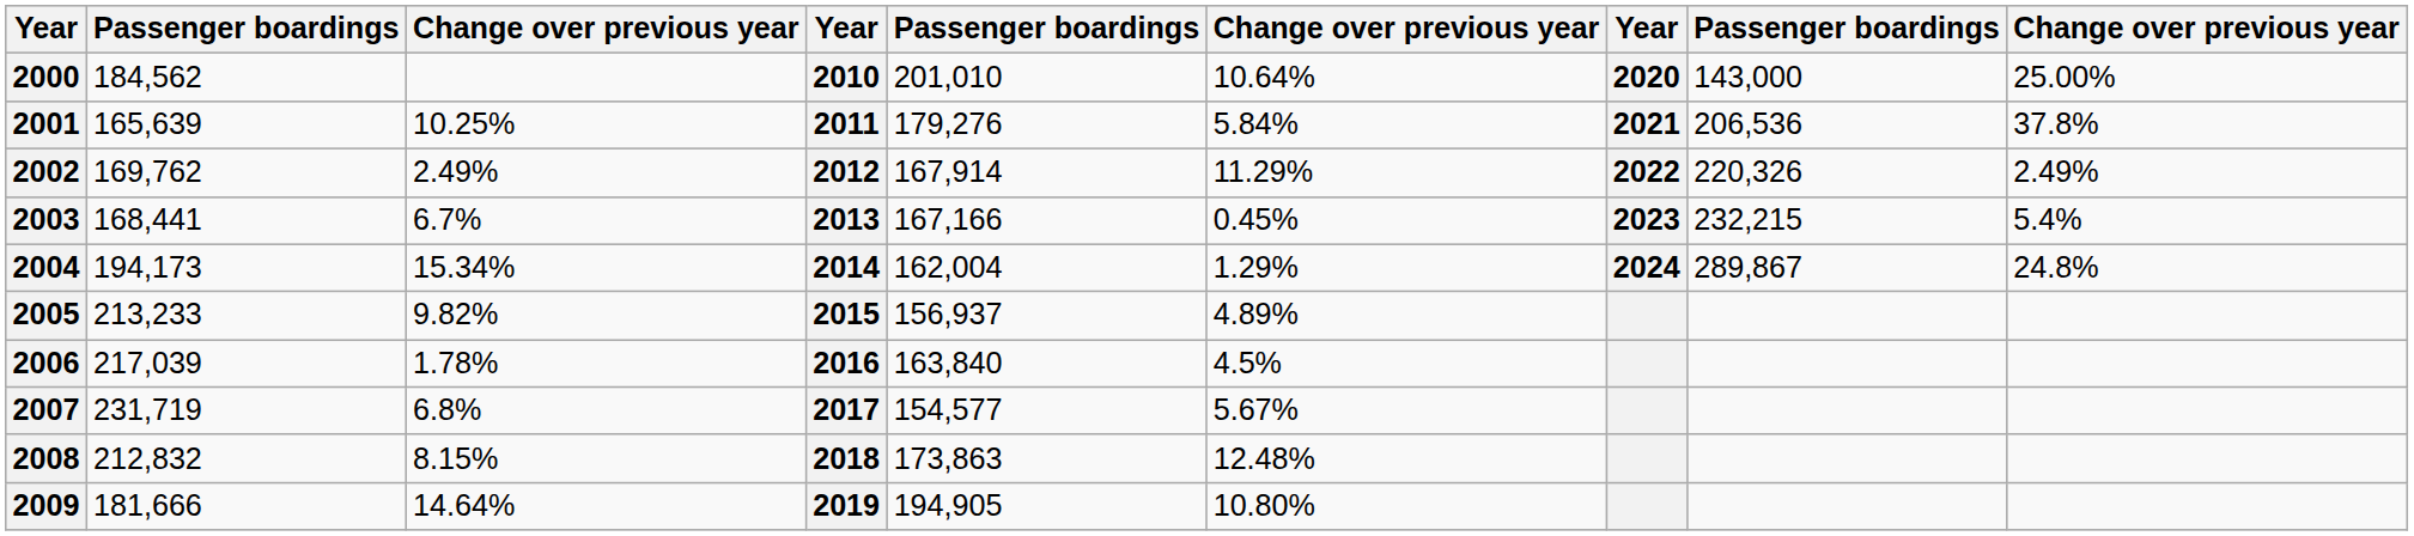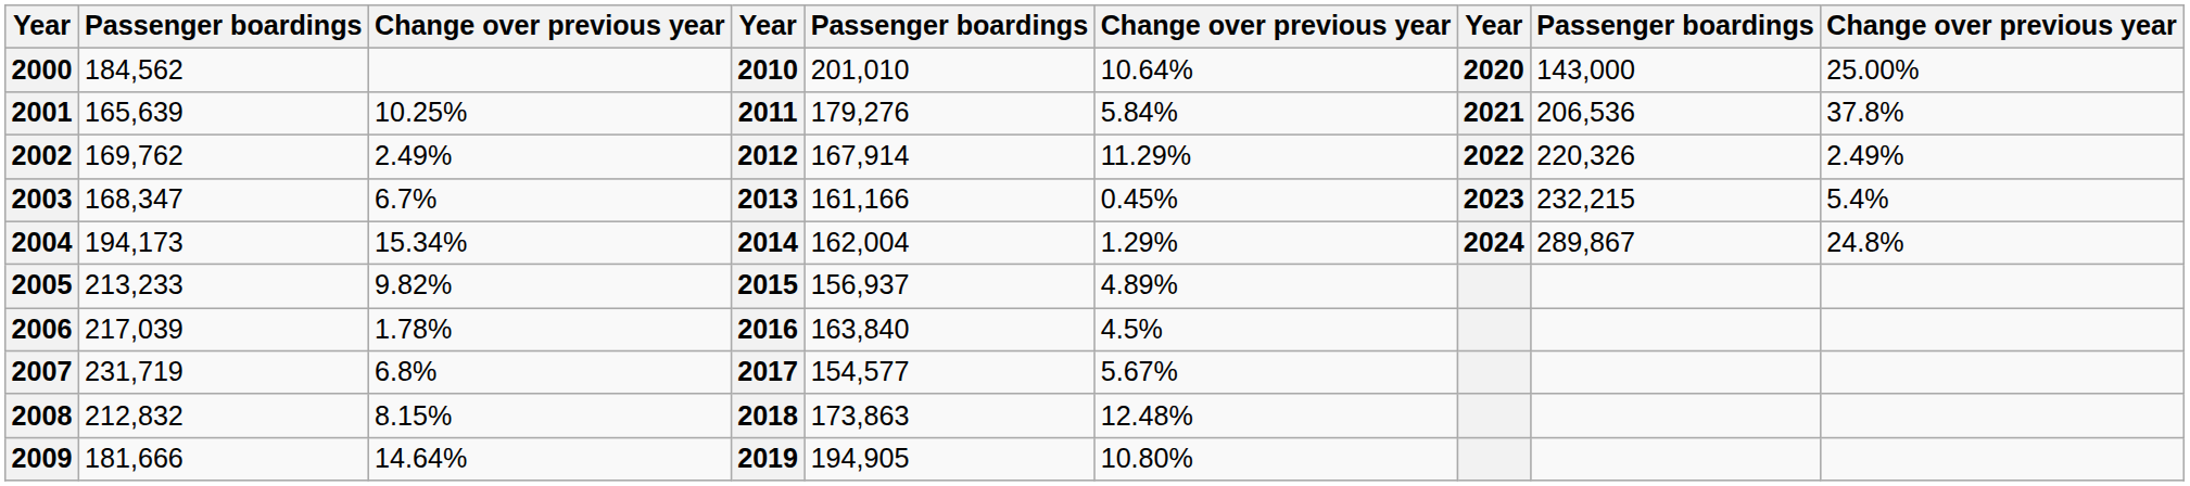 <table class="wikitable">
 <tr>
 <th>Year</th>
 <th>Passenger boardings</th>
 <th>Change over previous year</th>
 <th>Year</th>
 <th>Passenger boardings</th>
 <th>Change over previous year</th>
 <th>Year</th>
 <th>Passenger boardings</th>
 <th>Change over previous year</th>
 </tr>
 <tr>
 <th>2000</th>
 <td>184,562</td>
 <td></td>
 <th>2010</th>
 <td>201,010</td>
 <td>10.64%</td>
 <th>2020</th>
 <td>143,000</td>
 <td>25.00%</td>
 </tr>
 <tr>
 <th>2001</th>
 <td>165,639</td>
 <td>10.25%</td>
 <th>2011</th>
 <td>179,276</td>
 <td>5.84%</td>
 <th>2021</th>
 <td>206,536</td>
 <td>37.8%</td>
 </tr>
 <tr>
 <th>2002</th>
 <td>169,762</td>
 <td>2.49%</td>
 <th>2012</th>
 <td>167,914</td>
 <td>11.29%</td>
 <th>2022</th>
 <td>220,326</td>
 <td>2.49%</td>
 </tr>
 <tr>
 <th>2003</th>
-<td>168,441</td>
+<td>168,347</td>
 <td>6.7%</td>
 <th>2013</th>
-<td>167,166</td>
+<td>161,166</td>
 <td>0.45%</td>
 <th>2023</th>
 <td>232,215</td>
 <td>5.4%</td>
 </tr>
 <tr>
 <th>2004</th>
 <td>194,173</td>
 <td>15.34%</td>
 <th>2014</th>
 <td>162,004</td>
 <td>1.29%</td>
 <th>2024</th>
 <td>289,867</td>
 <td>24.8%</td>
 </tr>
 <tr>
 <th>2005</th>
 <td>213,233</td>
 <td>9.82%</td>
 <th>2015</th>
 <td>156,937</td>
 <td>4.89%</td>
 <th></th>
 <td></td>
 <td></td>
 </tr>
 <tr>
 <th>2006</th>
 <td>217,039</td>
 <td>1.78%</td>
 <th>2016</th>
 <td>163,840</td>
 <td>4.5%</td>
 <th></th>
 <td></td>
 <td></td>
 </tr>
 <tr>
 <th>2007</th>
 <td>231,719</td>
 <td>6.8%</td>
 <th>2017</th>
 <td>154,577</td>
 <td>5.67%</td>
 <th></th>
 <td></td>
 <td></td>
 </tr>
 <tr>
 <th>2008</th>
 <td>212,832</td>
 <td>8.15%</td>
 <th>2018</th>
 <td>173,863</td>
 <td>12.48%</td>
 <th></th>
 <td></td>
 <td></td>
 </tr>
 <tr>
 <th>2009</th>
 <td>181,666</td>
 <td>14.64%</td>
 <th>2019</th>
 <td>194,905</td>
 <td>10.80%</td>
 <th></th>
 <td></td>
 <td></td>
 </tr>
 </table>
